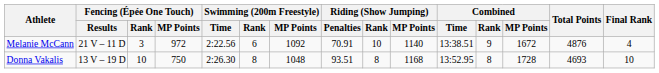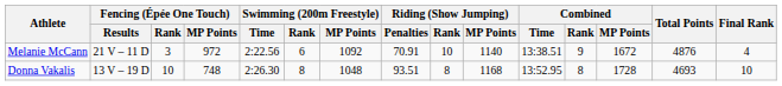 <table class="wikitable" border="1" style="font-size:90%">
 <tr>
 <th rowspan=2>Athlete</th>
 <th colspan=3>Fencing (Épée One Touch)</th>
 <th colspan=3>Swimming (200m Freestyle)</th>
 <th colspan=3>Riding (Show Jumping)</th>
 <th colspan=3>Combined</th>
 <th rowspan=2>Total Points</th>
 <th rowspan=2>Final Rank</th>
 </tr>
 <tr>
 <th>Results</th>
 <th>Rank</th>
 <th>MP Points</th>
 <th>Time</th>
 <th>Rank</th>
 <th>MP Points</th>
 <th>Penalties</th>
 <th>Rank</th>
 <th>MP Points</th>
 <th>Time</th>
 <th>Rank</th>
 <th>MP Points</th>
 </tr>
 <tr>
 <td><a href='#'>Melanie McCann</a></td>
 <td align=center>21 V – 11 D</td>
 <td align=center>3</td>
 <td align=center>972</td>
 <td align=center>2:22.56</td>
 <td align=center>6</td>
 <td align=center>1092</td>
 <td align=center>70.91</td>
 <td align=center>10</td>
 <td align=center>1140</td>
 <td align=center>13:38.51</td>
 <td align=center>9</td>
 <td align=center>1672</td>
 <td align=center>4876</td>
 <td align=center>4</td>
 </tr>
 <tr>
 <td><a href='#'>Donna Vakalis</a></td>
 <td align=center>13 V – 19 D</td>
 <td align=center>10</td>
-<td align=center>750</td>
+<td align=center>748</td>
 <td align=center>2:26.30</td>
 <td align=center>8</td>
 <td align=center>1048</td>
 <td align=center>93.51</td>
 <td align=center>8</td>
 <td align=center>1168</td>
 <td align=center>13:52.95</td>
 <td align=center>8</td>
 <td align=center>1728</td>
 <td align=center>4693</td>
 <td align=center>10</td>
 </tr>
 </table>
